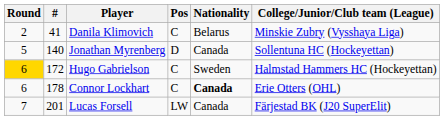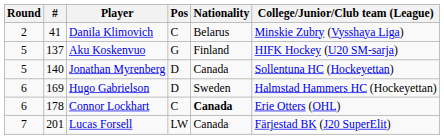 <table class="wikitable">
 <tr>
 <th>Round</th>
 <th>#</th>
 <th>Player</th>
 <th>Pos</th>
 <th>Nationality</th>
 <th>College/Junior/Club team (League)</th>
 </tr>
 <tr>
 <td style="text-align:center;">2</td>
 <td style="text-align:center;">41</td>
 <td><a href='#'>Danila Klimovich</a></td>
 <td>C</td>
 <td> Belarus</td>
 <td><a href='#'>Minskie Zubry</a> (<a href='#'>Vysshaya Liga</a>)</td>
 </tr>
 <tr>
 <td style="text-align:center;">5</td>
+<td style="text-align:center;">137</td>
+<td><a href='#'>Aku Koskenvuo</a></td>
+<td>G</td>
+<td> Finland</td>
+<td><a href='#'>HIFK Hockey</a> (<a href='#'>U20 SM-sarja</a>)</td>
+</tr>
+<tr>
+<td style="text-align:center;">5</td>
 <td style="text-align:center;">140</td>
 <td><a href='#'>Jonathan Myrenberg</a></td>
 <td>D</td>
 <td> Canada</td>
 <td><a href='#'>Sollentuna HC</a> (<a href='#'>Hockeyettan</a>)</td>
 </tr>
 <tr>
-<td style="background: gold; text-align:center;">6</td>
-<td style="text-align:center;">172</td>
+<td style="text-align:center;">6</td>
+<td style="text-align:center;">169</td>
 <td><a href='#'>Hugo Gabrielson</a></td>
-<td>C</td>
+<td>D</td>
 <td> Sweden</td>
 <td><a href='#'>Halmstad Hammers HC</a> (Hockeyettan)</td>
 </tr>
 <tr>
 <td style="text-align:center;">6</td>
 <td style="text-align:center;">178</td>
 <td><a href='#'>Connor Lockhart</a></td>
 <td>C</td>
 <td><strong> Canada</strong></td>
 <td><a href='#'>Erie Otters</a> (<a href='#'>OHL</a>)</td>
 </tr>
 <tr>
 <td style="text-align:center;">7</td>
 <td style="text-align:center;">201</td>
 <td><a href='#'>Lucas Forsell</a></td>
 <td>LW</td>
 <td> Canada</td>
 <td><a href='#'>Färjestad BK</a> (<a href='#'>J20 SuperElit</a>)</td>
 </tr>
 </table>
